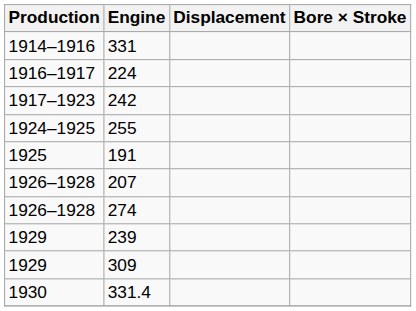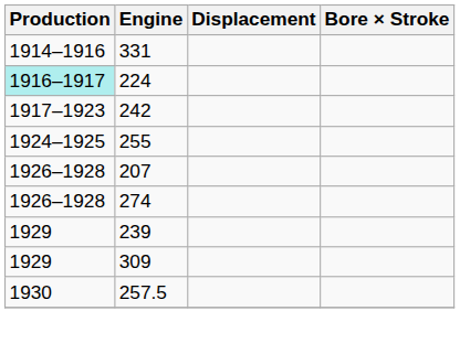 <table class=wikitable>
 <tr>
 <th>Production</th>
 <th>Engine</th>
 <th>Displacement</th>
 <th>Bore × Stroke</th>
 </tr>
 <tr>
 <td>1914–1916</td>
 <td>331</td>
 <td></td>
 <td></td>
 </tr>
 <tr>
-<td>1916–1917</td>
+<td style="background: paleturquoise;">1916–1917</td>
 <td>224</td>
 <td></td>
 <td></td>
 </tr>
 <tr>
 <td>1917–1923</td>
 <td>242</td>
 <td></td>
 <td></td>
 </tr>
 <tr>
 <td>1924–1925</td>
 <td>255</td>
-<td></td>
-<td></td>
-</tr>
-<tr>
-<td>1925</td>
-<td>191</td>
 <td></td>
 <td></td>
 </tr>
 <tr>
 <td>1926–1928</td>
 <td>207</td>
 <td></td>
 <td></td>
 </tr>
 <tr>
 <td>1926–1928</td>
 <td>274</td>
 <td></td>
 <td></td>
 </tr>
 <tr>
 <td>1929</td>
 <td>239</td>
 <td></td>
 <td></td>
 </tr>
 <tr>
 <td>1929</td>
 <td>309</td>
 <td></td>
 <td></td>
 </tr>
 <tr>
 <td>1930</td>
-<td>331.4</td>
+<td>257.5</td>
 <td></td>
 <td></td>
 </tr>
 <tr>
 </tr>
 </table>
